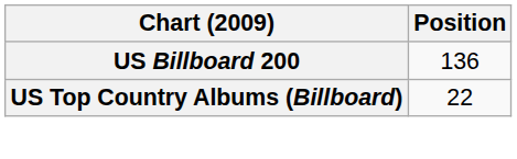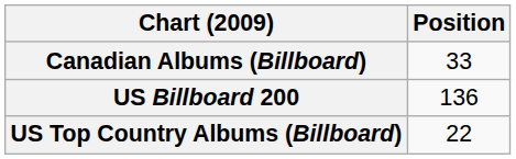 <table class="wikitable sortable plainrowheaders" style="text-align:center">
 <tr>
 <th scope="col">Chart (2009)</th>
 <th scope="col">Position</th>
+</tr>
+<tr>
+<th scope="row">Canadian Albums (<em>Billboard</em>)</th>
+<td>33</td>
 </tr>
 <tr>
 <th scope="row">US <em>Billboard</em> 200</th>
 <td>136</td>
 </tr>
 <tr>
 <th scope="row">US Top Country Albums (<em>Billboard</em>)</th>
 <td>22</td>
 </tr>
 </table>
